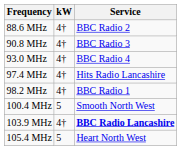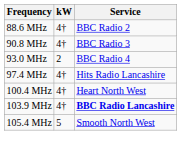 <table class="wikitable sortable">
 <tr>
 <th>Frequency</th>
 <th>kW</th>
 <th>Service</th>
 </tr>
 <tr>
 <td>88.6 MHz</td>
 <td>4†</td>
 <td><a href='#'>BBC Radio 2</a></td>
 </tr>
 <tr>
 <td>90.8 MHz</td>
 <td>4†</td>
 <td><a href='#'>BBC Radio 3</a></td>
 </tr>
 <tr>
 <td>93.0 MHz</td>
-<td>4†</td>
+<td>2</td>
 <td><a href='#'>BBC Radio 4</a></td>
 </tr>
 <tr>
 <td>97.4 MHz</td>
 <td>4†</td>
 <td><a href='#'>Hits Radio Lancashire</a></td>
 </tr>
 <tr>
-<td>98.2 MHz</td>
+<td>100.4 MHz</td>
 <td>4†</td>
-<td><a href='#'>BBC Radio 1</a></td>
-</tr>
-<tr>
-<td>100.4 MHz</td>
-<td>5</td>
-<td><a href='#'>Smooth North West</a></td>
+<td><a href='#'>Heart North West</a></td>
 </tr>
 <tr>
 <td>103.9 MHz</td>
 <td>4†</td>
 <td><strong><a href='#'>BBC Radio Lancashire</a></strong></td>
 </tr>
 <tr>
 <td>105.4 MHz</td>
 <td>5</td>
-<td><a href='#'>Heart North West</a></td>
+<td><a href='#'>Smooth North West</a></td>
 </tr>
 </table>
